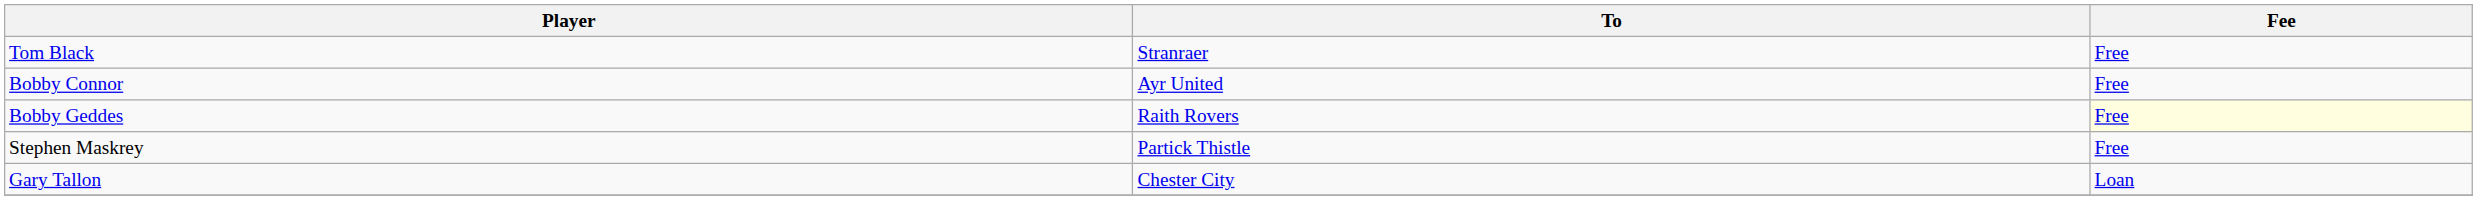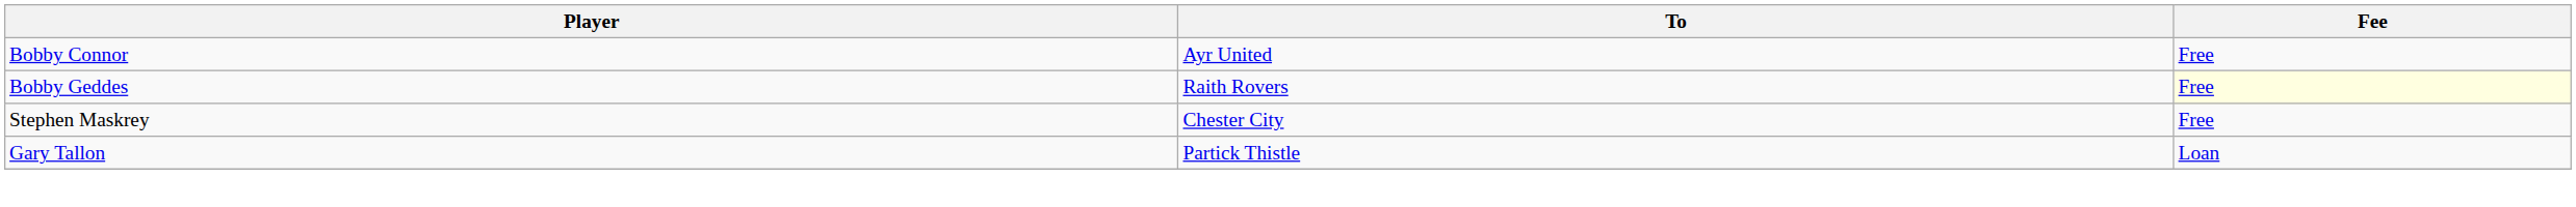 <table class="wikitable" style="text-align:center; font-size:95%;width:98%; text-align:left">
 <tr>
 <th>Player</th>
 <th>To</th>
 <th>Fee</th>
-</tr>
-<tr>
-<td> <a href='#'>Tom Black</a></td>
-<td> <a href='#'>Stranraer</a></td>
-<td><a href='#'>Free</a></td>
 </tr>
 <tr>
 <td> <a href='#'>Bobby Connor</a></td>
 <td> <a href='#'>Ayr United</a></td>
 <td><a href='#'>Free</a></td>
 </tr>
 <tr>
 <td> <a href='#'>Bobby Geddes</a></td>
 <td> <a href='#'>Raith Rovers</a></td>
 <td style="background: lightyellow;"><a href='#'>Free</a></td>
 </tr>
 <tr>
 <td> Stephen Maskrey</td>
-<td> <a href='#'>Partick Thistle</a></td>
+<td> <a href='#'>Chester City</a></td>
 <td><a href='#'>Free</a></td>
 </tr>
 <tr>
 <td> <a href='#'>Gary Tallon</a></td>
-<td> <a href='#'>Chester City</a></td>
+<td> <a href='#'>Partick Thistle</a></td>
 <td><a href='#'>Loan</a></td>
 </tr>
 <tr>
 </tr>
 </table>
